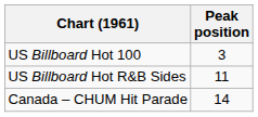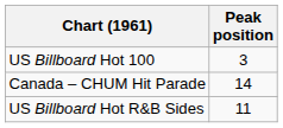 <table class="wikitable sortable">
 <tr>
 <th align="left">Chart (1961)</th>
 <th style="text-align:center;">Peak<br>position</th>
 </tr>
 <tr>
 <td align="left">US <em>Billboard</em> Hot 100</td>
 <td style="text-align:center;">3</td>
 </tr>
 <tr>
+<td align="left">Canada – CHUM Hit Parade</td>
+<td style="text-align:center;">14</td>
+</tr>
+<tr>
 <td align="left">US <em>Billboard</em> Hot R&B Sides</td>
 <td style="text-align:center;">11</td>
 </tr>
-<tr>
-<td align="left">Canada – CHUM Hit Parade</td>
-<td style="text-align:center;">14</td>
-</tr>
 </table>
